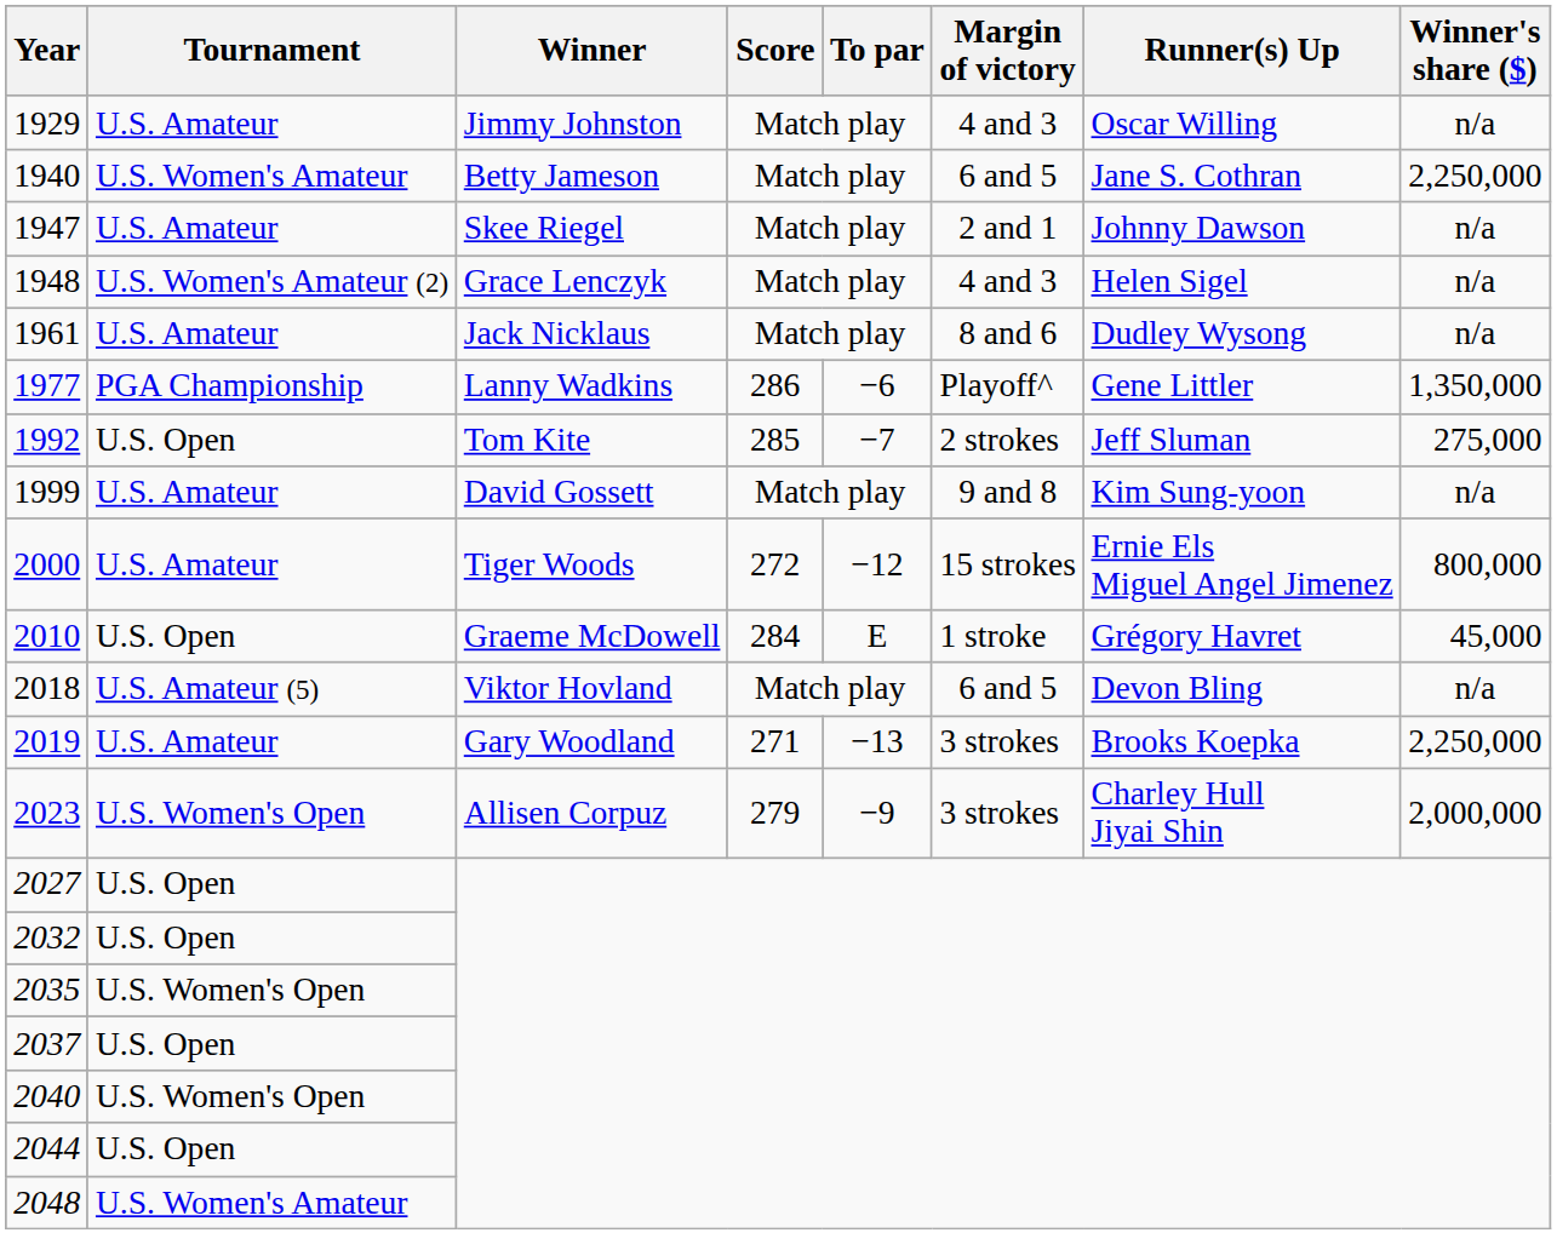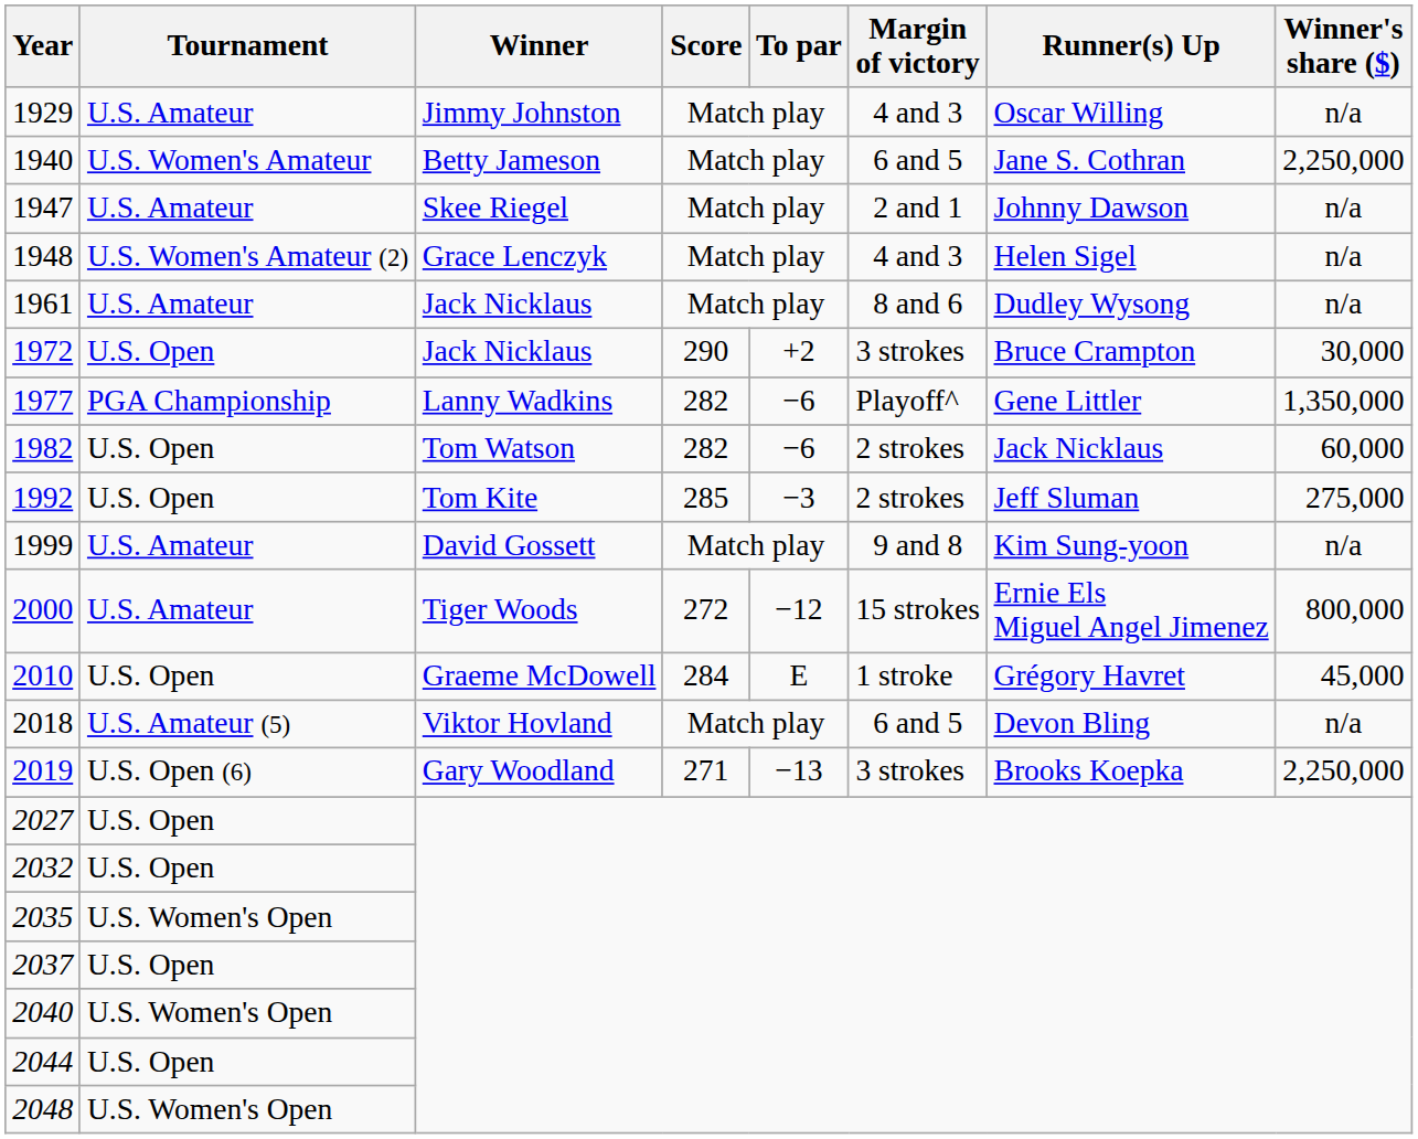 <table class="wikitable">
 <tr>
 <th>Year</th>
 <th>Tournament</th>
 <th>Winner</th>
 <th>Score</th>
 <th>To par</th>
 <th>Margin<br>of victory</th>
 <th>Runner(s) Up</th>
 <th>Winner's<br>share (<a href='#'>$</a>)</th>
 </tr>
 <tr>
 <td align=center>1929</td>
 <td><a href='#'>U.S. Amateur</a></td>
 <td> <a href='#'>Jimmy Johnston</a></td>
 <td align=center colspan=2>Match play</td>
 <td align=center>4 and 3</td>
 <td> <a href='#'>Oscar Willing</a></td>
 <td align=center>n/a</td>
 </tr>
 <tr>
 <td align=center>1940</td>
 <td><a href='#'>U.S. Women's Amateur</a></td>
 <td> <a href='#'>Betty Jameson</a></td>
 <td align=center colspan=2>Match play</td>
 <td align=center>6 and 5</td>
 <td> <a href='#'>Jane S. Cothran</a></td>
 <td align=right>2,250,000</td>
 </tr>
 <tr>
 <td align=center>1947</td>
 <td><a href='#'>U.S. Amateur</a></td>
 <td> <a href='#'>Skee Riegel</a></td>
 <td align=center colspan=2>Match play</td>
 <td align=center>2 and 1</td>
 <td> <a href='#'>Johnny Dawson</a></td>
 <td align=center>n/a</td>
 </tr>
 <tr>
 <td align=center>1948</td>
 <td><a href='#'>U.S. Women's Amateur</a> <small>(2)</small></td>
 <td> <a href='#'>Grace Lenczyk</a></td>
 <td align=center colspan=2>Match play</td>
 <td align=center>4 and 3</td>
 <td> <a href='#'>Helen Sigel</a></td>
 <td align=center>n/a</td>
 </tr>
 <tr>
 <td align=center>1961</td>
 <td><a href='#'>U.S. Amateur</a></td>
 <td> <a href='#'>Jack Nicklaus</a></td>
 <td align=center colspan=2>Match play</td>
 <td align=center>8 and 6</td>
 <td> <a href='#'>Dudley Wysong</a></td>
 <td align=center>n/a</td>
 </tr>
 <tr>
+<td align=center><a href='#'>1972</a></td>
+<td><a href='#'>U.S. Open</a></td>
+<td> <a href='#'>Jack Nicklaus</a></td>
+<td align=center>290</td>
+<td align=center>+2</td>
+<td>3 strokes</td>
+<td> <a href='#'>Bruce Crampton</a></td>
+<td align=right>30,000</td>
+</tr>
+<tr>
 <td align=center><a href='#'>1977</a></td>
 <td><a href='#'>PGA Championship</a></td>
 <td> <a href='#'>Lanny Wadkins</a></td>
-<td align=center>286</td>
+<td align=center>282</td>
 <td align=center>−6</td>
 <td>Playoff^</td>
 <td> <a href='#'>Gene Littler</a></td>
 <td align=right>1,350,000</td>
 </tr>
 <tr>
+<td align=center><a href='#'>1982</a></td>
+<td>U.S. Open</td>
+<td> <a href='#'>Tom Watson</a></td>
+<td align=center>282</td>
+<td align=center>−6</td>
+<td>2 strokes</td>
+<td> <a href='#'>Jack Nicklaus</a></td>
+<td align=right>60,000</td>
+</tr>
+<tr>
 <td align=center><a href='#'>1992</a></td>
 <td>U.S. Open</td>
 <td> <a href='#'>Tom Kite</a></td>
 <td align=center>285</td>
-<td align=center>−7</td>
+<td align=center>−3</td>
 <td>2 strokes</td>
 <td> <a href='#'>Jeff Sluman</a></td>
 <td align=right>275,000</td>
 </tr>
 <tr>
 <td align=center>1999</td>
 <td><a href='#'>U.S. Amateur</a></td>
 <td> <a href='#'>David Gossett</a></td>
 <td align=center colspan=2>Match play</td>
 <td align=center>9 and 8</td>
 <td> <a href='#'>Kim Sung-yoon</a></td>
 <td align=center>n/a</td>
 </tr>
 <tr>
 <td align=center><a href='#'>2000</a></td>
 <td><a href='#'>U.S. Amateur</a></td>
 <td> <a href='#'>Tiger Woods</a></td>
 <td align=center>272</td>
 <td align=center>−12</td>
 <td>15 strokes</td>
 <td> <a href='#'>Ernie Els</a><br>  <a href='#'>Miguel Angel Jimenez</a></td>
 <td align=right>800,000</td>
 </tr>
 <tr>
 <td align=center><a href='#'>2010</a></td>
 <td>U.S. Open</td>
 <td> <a href='#'>Graeme McDowell</a></td>
 <td align=center>284</td>
 <td align=center>E</td>
 <td>1 stroke</td>
 <td> <a href='#'>Grégory Havret</a></td>
 <td align=right>45,000</td>
 </tr>
 <tr>
 <td align=center>2018</td>
 <td><a href='#'>U.S. Amateur</a> <small>(5)</small></td>
 <td> <a href='#'>Viktor Hovland</a></td>
 <td align=center colspan=2>Match play</td>
 <td align=center>6 and 5</td>
 <td> <a href='#'>Devon Bling</a></td>
 <td align=center>n/a</td>
 </tr>
 <tr>
 <td align=center><a href='#'>2019</a></td>
-<td><a href='#'>U.S. Amateur</a></td>
+<td>U.S. Open <small>(6)</small></td>
 <td> <a href='#'>Gary Woodland</a></td>
 <td align=center>271</td>
 <td align=center>−13</td>
 <td>3 strokes</td>
 <td> <a href='#'>Brooks Koepka</a></td>
 <td align=right>2,250,000</td>
-</tr>
-<tr>
-<td align=center><a href='#'>2023</a></td>
-<td><a href='#'>U.S. Women's Open</a></td>
-<td> <a href='#'>Allisen Corpuz</a></td>
-<td align=center>279</td>
-<td align=center>−9</td>
-<td>3 strokes</td>
-<td> <a href='#'>Charley Hull</a><br>  <a href='#'>Jiyai Shin</a></td>
-<td align=right>2,000,000</td>
 </tr>
 <tr>
 <td align=center><em>2027</em></td>
 <td>U.S. Open</td>
 </tr>
 <tr>
 <td align=center><em>2032</em></td>
 <td>U.S. Open</td>
 </tr>
 <tr>
 <td align=center><em>2035</em></td>
 <td>U.S. Women's Open</td>
 </tr>
 <tr>
 <td align=center><em>2037</em></td>
 <td>U.S. Open</td>
 </tr>
 <tr>
 <td align=center><em>2040</em></td>
 <td>U.S. Women's Open</td>
 </tr>
 <tr>
 <td align=center><em>2044</em></td>
 <td>U.S. Open</td>
 </tr>
 <tr>
 <td align=center><em>2048</em></td>
-<td><a href='#'>U.S. Women's Amateur</a></td>
+<td>U.S. Women's Open</td>
 </tr>
 </table>
